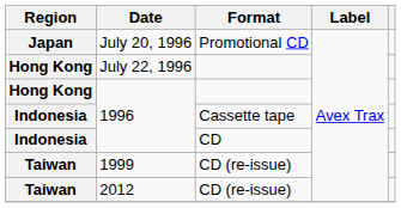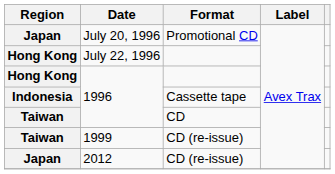 <table class="wikitable plainrowheaders">
 <tr>
 <th scope="col">Region</th>
 <th scope="col">Date</th>
 <th scope="col">Format</th>
 <th scope="col">Label</th>
 <th scope="col"></th>
 </tr>
 <tr>
 <th scope="row">Japan</th>
 <td>July 20, 1996</td>
 <td>Promotional <a href='#'>CD</a></td>
 <td rowspan="7"><a href='#'>Avex Trax</a></td>
 <td></td>
 </tr>
 <tr>
 <th scope="row">Hong Kong</th>
 <td>July 22, 1996</td>
 <td></td>
 <td></td>
 </tr>
 <tr>
 <th scope="row">Hong Kong</th>
 <td rowspan="3">1996</td>
 <td></td>
 <td></td>
 </tr>
 <tr>
 <th scope="row">Indonesia</th>
 <td>Cassette tape</td>
 <td></td>
 </tr>
 <tr>
-<th scope="row">Indonesia</th>
+<th scope="row">Taiwan</th>
 <td>CD</td>
 <td></td>
 </tr>
 <tr>
 <th scope="row">Taiwan</th>
 <td>1999</td>
 <td>CD (re-issue)</td>
 <td></td>
 </tr>
 <tr>
-<th scope="row">Taiwan</th>
+<th scope="row">Japan</th>
 <td>2012</td>
 <td>CD (re-issue)</td>
 <td></td>
 </tr>
 <tr>
 </tr>
 </table>
